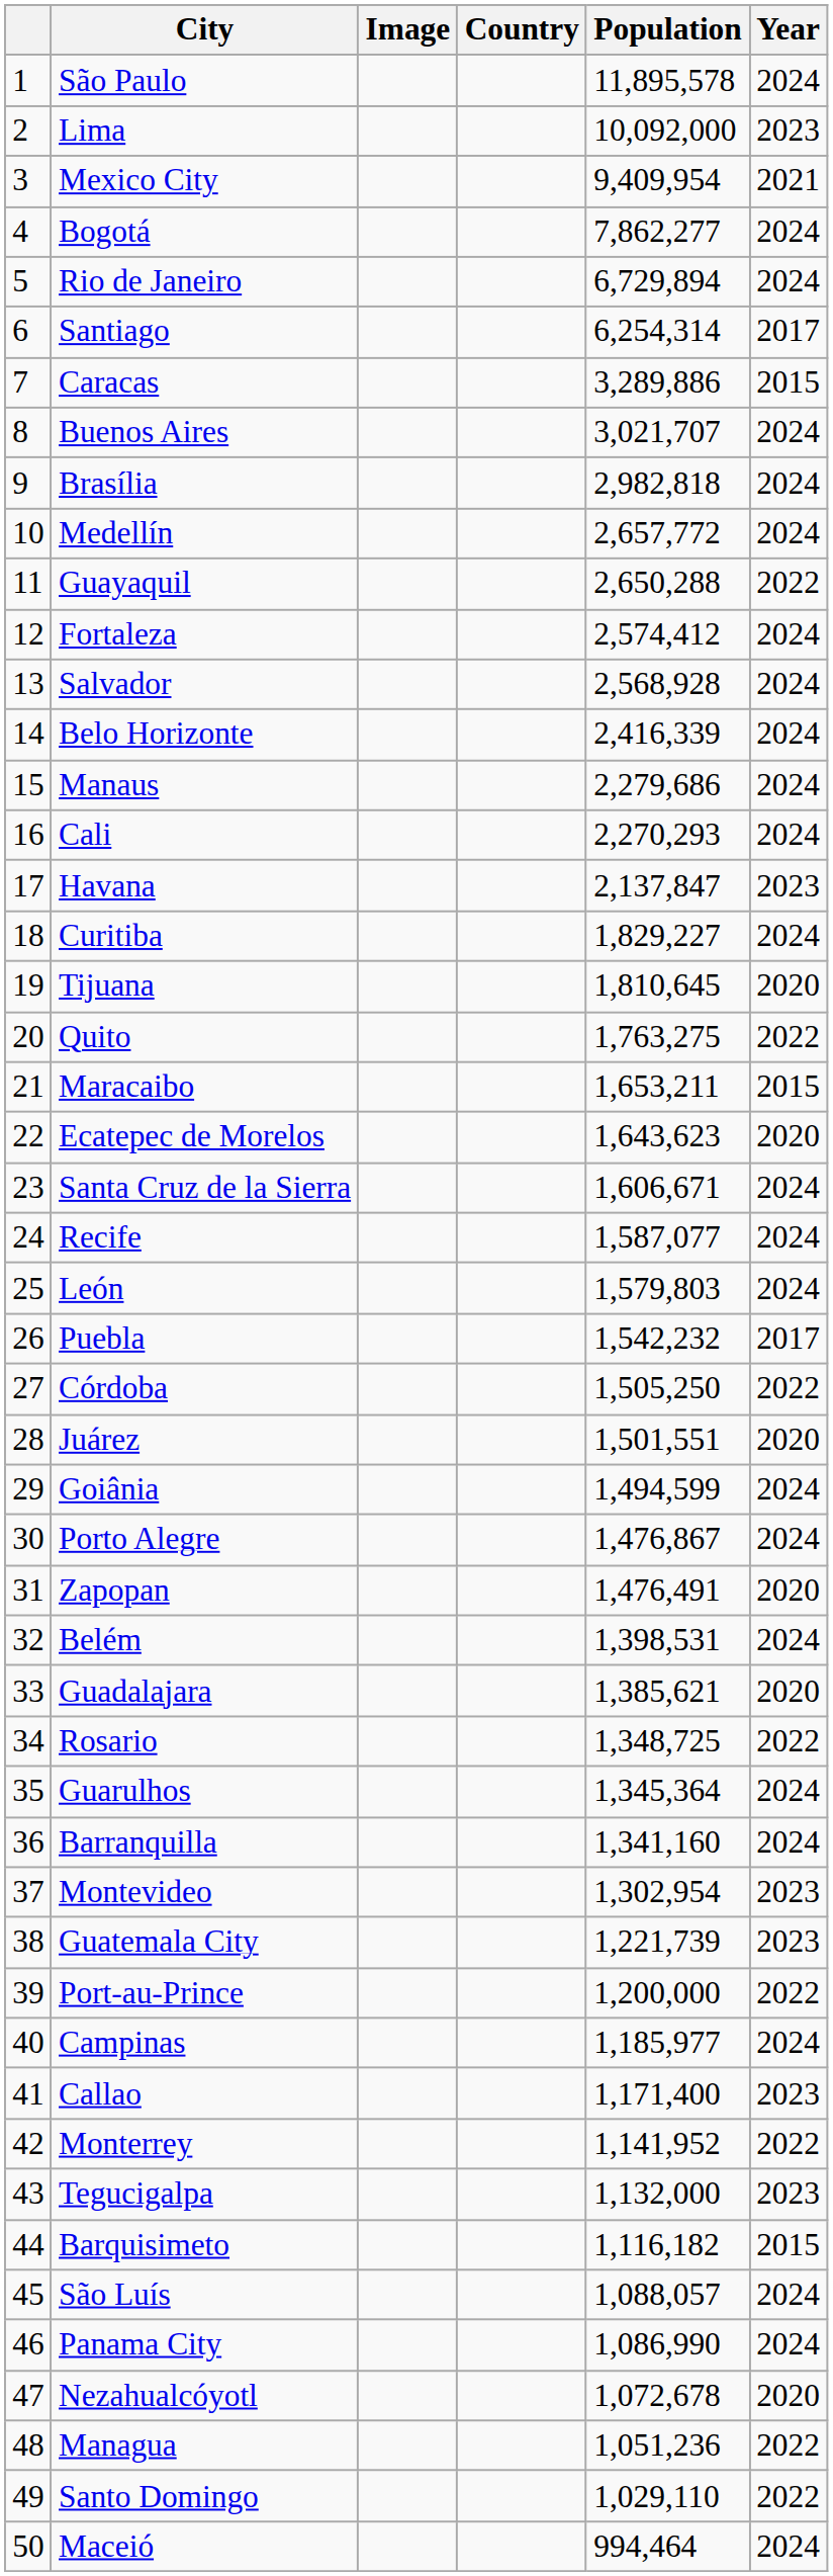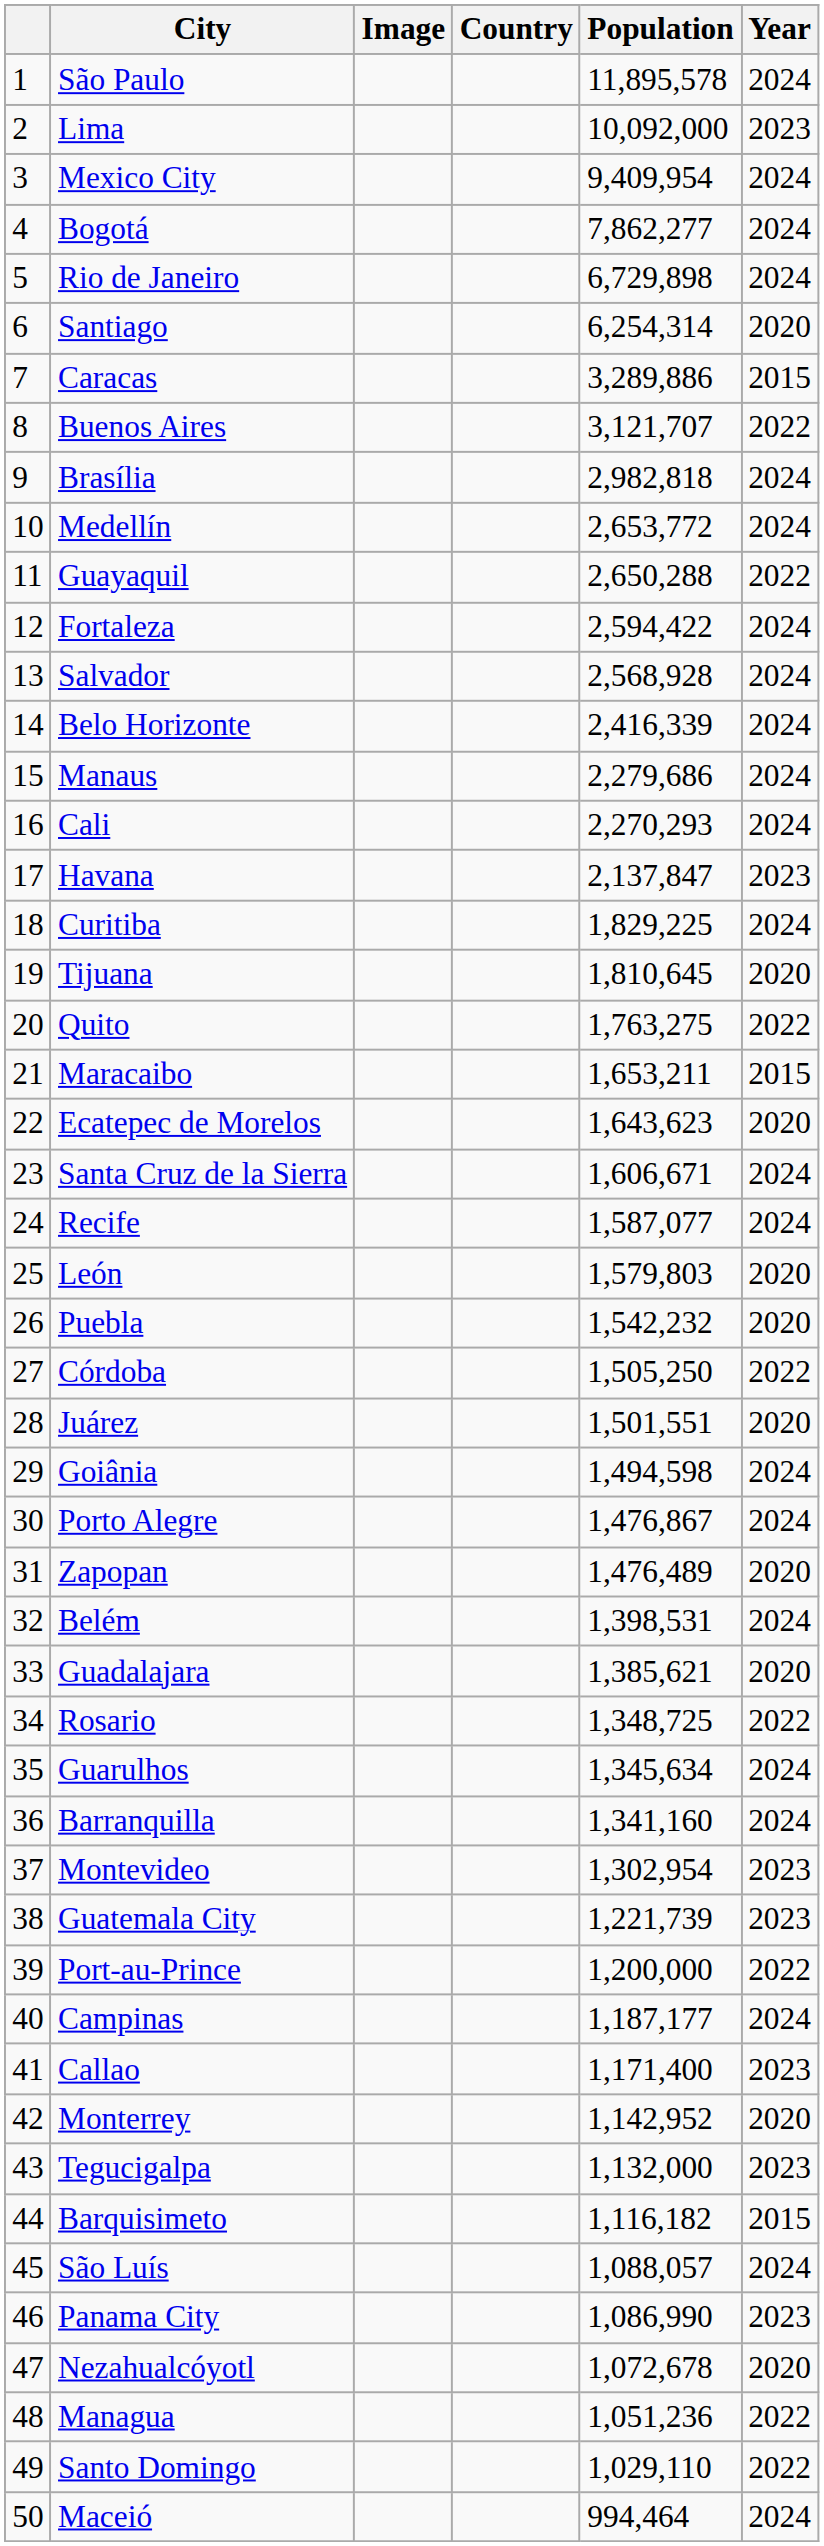 <table class="wikitable sortable">
 <tr bgcolor="#ececec""hcdyhbbcdh">
 <th></th>
 <th>City</th>
 <th>Image</th>
 <th>Country</th>
 <th data-sort-type="number">Population</th>
 <th>Year</th>
 </tr>
 <tr style="vertical-align: top; text-align: left;">
 <td>1</td>
 <td><a href='#'>São Paulo</a></td>
 <td></td>
 <td></td>
 <td>11,895,578</td>
 <td>2024</td>
 </tr>
 <tr style="vertical-align: top; text-align: left;">
 <td>2</td>
 <td><a href='#'>Lima</a></td>
 <td></td>
 <td></td>
 <td>10,092,000</td>
 <td>2023</td>
 </tr>
 <tr style="vertical-align: top; text-align: left;">
 <td>3</td>
 <td><a href='#'>Mexico City</a></td>
 <td></td>
 <td></td>
 <td>9,409,954</td>
-<td>2021</td>
+<td>2024</td>
 </tr>
 <tr style="vertical-align: top; text-align: left;">
 <td>4</td>
 <td><a href='#'>Bogotá</a></td>
 <td></td>
 <td></td>
 <td>7,862,277</td>
 <td>2024</td>
 </tr>
 <tr style="vertical-align: top; text-align: left;">
 <td>5</td>
 <td><a href='#'>Rio de Janeiro</a></td>
 <td></td>
 <td></td>
-<td>6,729,894</td>
+<td>6,729,898</td>
 <td>2024</td>
 </tr>
 <tr style="vertical-align: top; text-align: left;">
 <td>6</td>
 <td><a href='#'>Santiago</a></td>
 <td></td>
 <td></td>
 <td>6,254,314</td>
-<td>2017</td>
+<td>2020</td>
 </tr>
 <tr style="vertical-align: top; text-align: left">
 <td>7</td>
 <td><a href='#'>Caracas</a></td>
 <td></td>
 <td></td>
 <td>3,289,886</td>
 <td>2015</td>
 </tr>
 <tr style="vertical-align: top; text-align: left">
 <td>8</td>
 <td><a href='#'>Buenos Aires</a></td>
 <td></td>
 <td></td>
-<td>3,021,707</td>
-<td>2024</td>
+<td>3,121,707</td>
+<td>2022</td>
 </tr>
 <tr style="vertical-align: top; text-align: left">
 <td>9</td>
 <td><a href='#'>Brasília</a></td>
 <td></td>
 <td></td>
 <td>2,982,818</td>
 <td>2024</td>
 </tr>
 <tr style="vertical-align: top; text-align: left">
 <td>10</td>
 <td><a href='#'>Medellín</a></td>
 <td></td>
 <td></td>
-<td>2,657,772</td>
+<td>2,653,772</td>
 <td>2024</td>
 </tr>
 <tr style="vertical-align: top; text-align: left">
 <td>11</td>
 <td><a href='#'>Guayaquil</a></td>
 <td></td>
 <td></td>
 <td>2,650,288</td>
 <td>2022</td>
 </tr>
 <tr style="vertical-align: top; text-align: left">
 <td>12</td>
 <td><a href='#'>Fortaleza</a></td>
 <td></td>
 <td></td>
-<td>2,574,412</td>
+<td>2,594,422</td>
 <td>2024</td>
 </tr>
 <tr style="vertical-align: top; text-align: left">
 <td>13</td>
 <td><a href='#'>Salvador</a></td>
 <td></td>
 <td></td>
 <td>2,568,928</td>
 <td>2024</td>
 </tr>
 <tr style="vertical-align: top; text-align: left">
 <td>14</td>
 <td><a href='#'>Belo Horizonte</a></td>
 <td></td>
 <td></td>
 <td>2,416,339</td>
 <td>2024</td>
 </tr>
 <tr style="vertical-align: top; text-align: left;">
 <td>15</td>
 <td><a href='#'>Manaus</a></td>
 <td></td>
 <td></td>
 <td>2,279,686</td>
 <td>2024</td>
 </tr>
 <tr style="vertical-align: top; text-align: left">
 <td>16</td>
 <td><a href='#'>Cali</a></td>
 <td></td>
 <td></td>
 <td>2,270,293</td>
 <td>2024</td>
 </tr>
 <tr style="vertical-align: top; text-align: left;">
 <td>17</td>
 <td><a href='#'>Havana</a></td>
 <td></td>
 <td></td>
 <td>2,137,847</td>
 <td>2023</td>
 </tr>
 <tr style="vertical-align: top; text-align: left;">
 <td>18</td>
 <td><a href='#'>Curitiba</a></td>
 <td></td>
 <td></td>
-<td>1,829,227</td>
+<td>1,829,225</td>
 <td>2024</td>
 </tr>
 <tr style="vertical-align: top; text-align: left;">
 <td>19</td>
 <td><a href='#'>Tijuana</a></td>
 <td></td>
 <td></td>
 <td>1,810,645</td>
 <td>2020</td>
 </tr>
 <tr style="vertical-align: top; text-align: left">
 <td>20</td>
 <td><a href='#'>Quito</a></td>
 <td></td>
 <td></td>
 <td>1,763,275 </td>
 <td>2022</td>
 </tr>
 <tr style="vertical-align: top; text-align: left;">
 <td>21</td>
 <td><a href='#'>Maracaibo</a></td>
 <td></td>
 <td></td>
 <td>1,653,211</td>
 <td>2015</td>
 </tr>
 <tr style="vertical-align: top; text-align: left;">
 <td>22</td>
 <td><a href='#'>Ecatepec de Morelos</a></td>
 <td></td>
 <td></td>
 <td>1,643,623</td>
 <td>2020</td>
 </tr>
 <tr style="vertical-align: top; text-align: left;">
 <td>23</td>
 <td><a href='#'>Santa Cruz de la Sierra</a></td>
 <td></td>
 <td></td>
 <td>1,606,671</td>
 <td>2024</td>
 </tr>
 <tr style="vertical-align: top; text-align: left;">
 <td>24</td>
 <td><a href='#'>Recife</a></td>
 <td></td>
 <td></td>
 <td>1,587,077</td>
 <td>2024</td>
 </tr>
 <tr style="vertical-align: top; text-align: left;">
 <td>25</td>
 <td><a href='#'>León</a></td>
 <td></td>
 <td></td>
 <td>1,579,803</td>
-<td>2024</td>
+<td>2020</td>
 </tr>
 <tr style="vertical-align: top; text-align: left;">
 <td>26</td>
 <td><a href='#'>Puebla</a></td>
 <td></td>
 <td></td>
 <td>1,542,232</td>
-<td>2017</td>
+<td>2020</td>
 </tr>
 <tr style="vertical-align: top; text-align: left;">
 <td>27</td>
 <td><a href='#'>Córdoba</a></td>
 <td></td>
 <td></td>
 <td>1,505,250</td>
 <td>2022</td>
 </tr>
 <tr style="vertical-align: top; text-align: left;">
 <td>28</td>
 <td><a href='#'>Juárez</a></td>
 <td></td>
 <td></td>
 <td>1,501,551</td>
 <td>2020</td>
 </tr>
 <tr style="vertical-align: top; text-align: left;">
 <td>29</td>
 <td><a href='#'>Goiânia</a></td>
 <td></td>
 <td></td>
-<td>1,494,599</td>
+<td>1,494,598</td>
 <td>2024</td>
 </tr>
 <tr style="vertical-align: top; text-align: left;">
 <td>30</td>
 <td><a href='#'>Porto Alegre</a></td>
 <td></td>
 <td></td>
 <td>1,476,867</td>
 <td>2024</td>
 </tr>
 <tr style="vertical-align: top; text-align: left;">
 <td>31</td>
 <td><a href='#'>Zapopan</a></td>
 <td></td>
 <td></td>
-<td>1,476,491</td>
+<td>1,476,489</td>
 <td>2020</td>
 </tr>
 <tr style="vertical-align: top; text-align: left;">
 <td>32</td>
 <td><a href='#'>Belém</a></td>
 <td></td>
 <td></td>
 <td>1,398,531</td>
 <td>2024</td>
 </tr>
 <tr style="vertical-align: top; text-align: left;">
 <td>33</td>
 <td><a href='#'>Guadalajara</a></td>
 <td></td>
 <td></td>
 <td>1,385,621</td>
 <td>2020</td>
 </tr>
 <tr style="vertical-align: top; text-align: left;">
 <td>34</td>
 <td><a href='#'>Rosario</a></td>
 <td></td>
 <td></td>
 <td>1,348,725</td>
 <td>2022</td>
 </tr>
 <tr style="vertical-align: top; text-align: left;">
 <td>35</td>
 <td><a href='#'>Guarulhos</a></td>
 <td></td>
 <td></td>
-<td>1,345,364</td>
+<td>1,345,634</td>
 <td>2024</td>
 </tr>
 <tr style="vertical-align: top; text-align: left;">
 <td>36</td>
 <td><a href='#'>Barranquilla</a></td>
 <td></td>
 <td></td>
 <td>1,341,160</td>
 <td>2024</td>
 </tr>
 <tr style="vertical-align: top; text-align: left;">
 <td>37</td>
 <td><a href='#'>Montevideo</a></td>
 <td></td>
 <td></td>
 <td>1,302,954</td>
 <td>2023</td>
 </tr>
 <tr style="vertical-align: top; text-align: left;">
 <td>38</td>
 <td><a href='#'>Guatemala City</a></td>
 <td></td>
 <td></td>
 <td>1,221,739</td>
 <td>2023</td>
 </tr>
 <tr style="vertical-align: top; text-align: left;">
 <td>39</td>
 <td><a href='#'>Port-au-Prince</a></td>
 <td></td>
 <td></td>
 <td>1,200,000</td>
 <td>2022</td>
 </tr>
 <tr style="vertical-align: top; text-align: left;">
 <td>40</td>
 <td><a href='#'>Campinas</a></td>
 <td></td>
 <td></td>
-<td>1,185,977</td>
+<td>1,187,177</td>
 <td>2024</td>
 </tr>
 <tr style="vertical-align: top; text-align: left;">
 <td>41</td>
 <td><a href='#'>Callao</a></td>
 <td></td>
 <td></td>
 <td>1,171,400</td>
 <td>2023</td>
 </tr>
 <tr style="vertical-align: top; text-align: left;">
 <td>42</td>
 <td><a href='#'>Monterrey</a></td>
 <td></td>
 <td></td>
-<td>1,141,952</td>
-<td>2022</td>
+<td>1,142,952</td>
+<td>2020</td>
 </tr>
 <tr style="vertical-align: top; text-align: left;">
 <td>43</td>
 <td><a href='#'>Tegucigalpa</a></td>
 <td></td>
 <td></td>
 <td>1,132,000</td>
 <td>2023</td>
 </tr>
 <tr style="vertical-align: top; text-align: left;">
 <td>44</td>
 <td><a href='#'>Barquisimeto</a></td>
 <td></td>
 <td></td>
 <td>1,116,182</td>
 <td>2015</td>
 </tr>
 <tr style="vertical-align: top; text-align: left;">
 <td>45</td>
 <td><a href='#'>São Luís</a></td>
 <td></td>
 <td></td>
 <td>1,088,057</td>
 <td>2024</td>
 </tr>
 <tr style="vertical-align: top; text-align: left;">
 <td>46</td>
 <td><a href='#'>Panama City</a></td>
 <td></td>
 <td></td>
 <td>1,086,990</td>
-<td>2024</td>
+<td>2023</td>
 </tr>
 <tr style="vertical-align: top; text-align: left;">
 <td>47</td>
 <td><a href='#'>Nezahualcóyotl</a></td>
 <td></td>
 <td></td>
 <td>1,072,678</td>
 <td>2020</td>
 </tr>
 <tr style="vertical-align: top; text-align: left;">
 <td>48</td>
 <td><a href='#'>Managua</a></td>
 <td></td>
 <td></td>
 <td>1,051,236</td>
 <td>2022</td>
 </tr>
 <tr style="vertical-align: top; text-align: left;">
 <td>49</td>
 <td><a href='#'>Santo Domingo</a></td>
 <td></td>
 <td></td>
 <td>1,029,110</td>
 <td>2022</td>
 </tr>
 <tr style="vertical-align: top; text-align: left;">
 <td>50</td>
 <td><a href='#'>Maceió</a></td>
 <td></td>
 <td></td>
 <td>994,464</td>
 <td>2024</td>
 </tr>
 </table>
